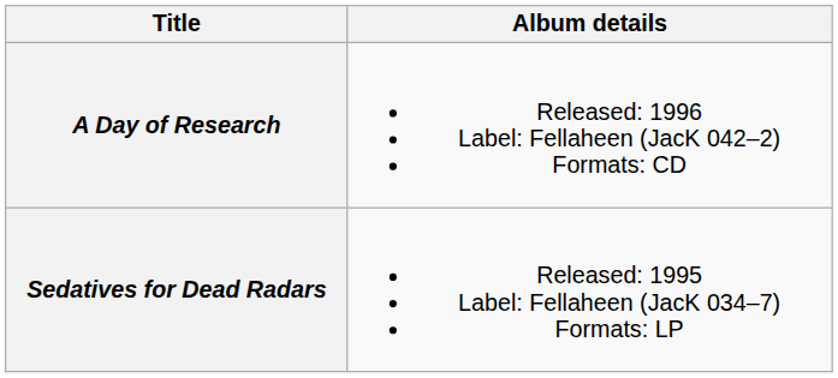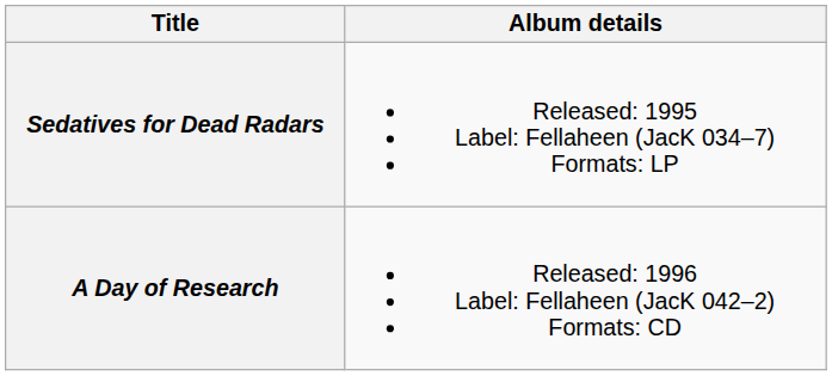 <table class="wikitable plainrowheaders" style="text-align:center;">
 <tr>
 <th scope="col" style="width:14em;">Title</th>
 <th scope="col" style="width:20em;">Album details</th>
 </tr>
 <tr>
+<th scope="row"><em>Sedatives for Dead Radars</em></th>
+<td><br><ul><li>Released: 1995</li><li>Label: Fellaheen (JacK 034–7)</li><li>Formats: LP</li></ul></td>
+</tr>
+<tr>
 <th scope="row"><em>A Day of Research</em></th>
 <td><br><ul><li>Released: 1996</li><li>Label: Fellaheen (JacK 042–2)</li><li>Formats: CD</li></ul></td>
 </tr>
-<tr>
-<th scope="row"><em>Sedatives for Dead Radars</em></th>
-<td><br><ul><li>Released: 1995</li><li>Label: Fellaheen (JacK 034–7)</li><li>Formats: LP</li></ul></td>
-</tr>
 </table>
